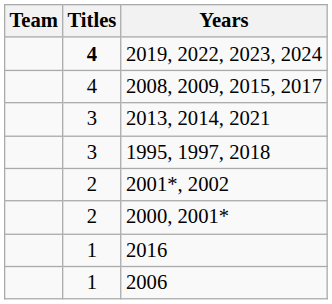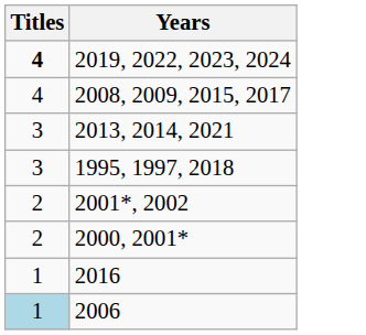 <table class="wikitable sortable" style="text-align:center">
 <tr>
-<th>Team</th>
 <th>Titles</th>
 <th>Years</th>
 </tr>
 <tr>
-<td style=></td>
 <td><strong>4</strong></td>
 <td align=left>2019, 2022, 2023, 2024</td>
 </tr>
 <tr>
-<td style=></td>
 <td>4</td>
 <td align=left>2008, 2009, 2015, 2017</td>
 </tr>
 <tr>
-<td style=></td>
 <td>3</td>
 <td align=left>2013, 2014, 2021</td>
 </tr>
 <tr>
-<td style=></td>
 <td>3</td>
 <td align=left>1995, 1997, 2018</td>
 </tr>
 <tr>
-<td style=></td>
 <td>2</td>
 <td align=left>2001*, 2002</td>
 </tr>
 <tr>
-<td style=></td>
 <td>2</td>
 <td align=left>2000, 2001*</td>
 </tr>
 <tr>
-<td style=></td>
 <td>1</td>
 <td align=left>2016</td>
 </tr>
 <tr>
-<td style=></td>
-<td>1</td>
+<td style="background: lightblue;">1</td>
 <td align=left>2006</td>
 </tr>
 </table>
